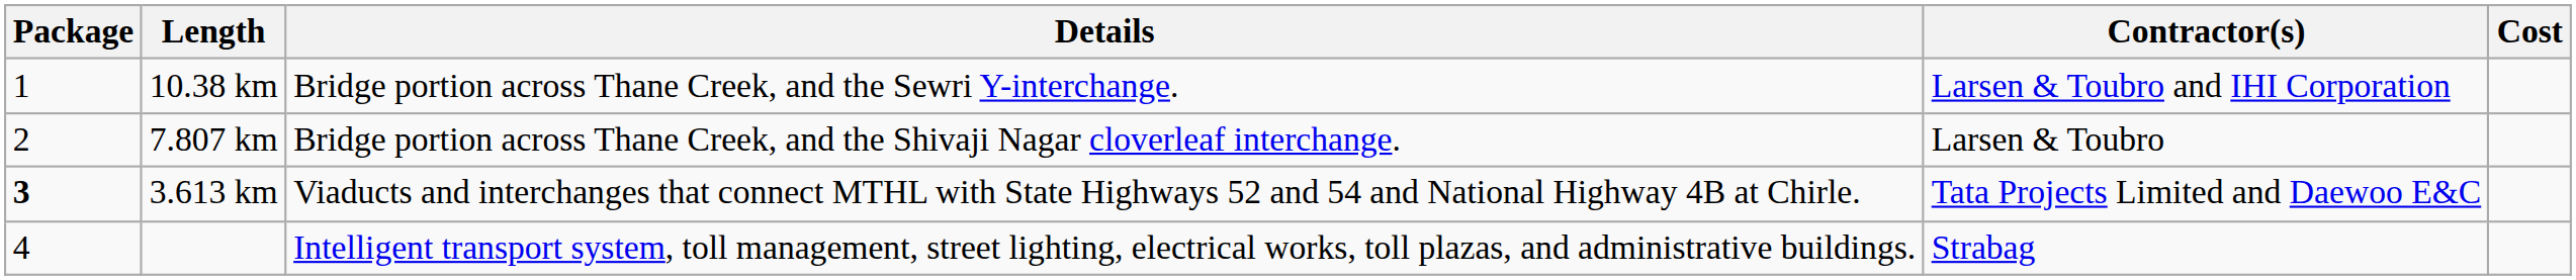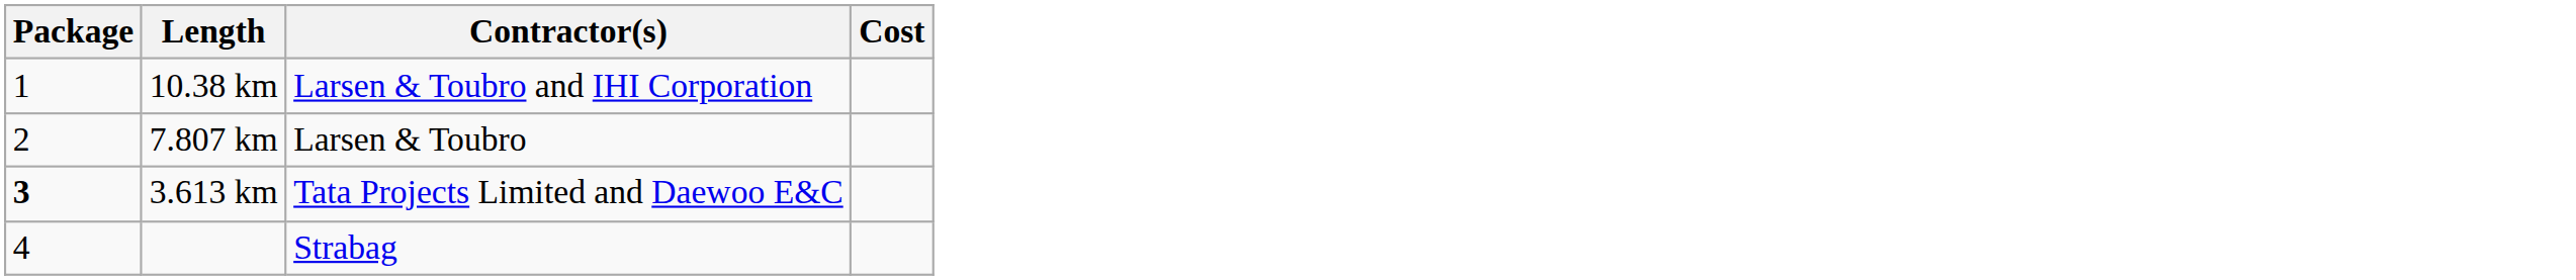 <table class="wikitable">
 <tr>
 <th>Package</th>
 <th>Length</th>
-<th>Details</th>
 <th>Contractor(s)</th>
 <th>Cost</th>
 </tr>
 <tr>
 <td>1</td>
 <td>10.38 km</td>
-<td>Bridge portion across Thane Creek, and the Sewri <a href='#'>Y-interchange</a>.</td>
 <td><a href='#'>Larsen & Toubro</a> and <a href='#'>IHI Corporation</a></td>
 <td></td>
 </tr>
 <tr>
 <td>2</td>
 <td>7.807 km</td>
-<td>Bridge portion across Thane Creek, and the Shivaji Nagar <a href='#'>cloverleaf interchange</a>.</td>
 <td>Larsen & Toubro</td>
 <td></td>
 </tr>
 <tr>
 <td><strong>3</strong></td>
 <td>3.613 km</td>
-<td>Viaducts and interchanges that connect MTHL with State Highways 52 and 54 and National Highway 4B at Chirle.</td>
 <td><a href='#'>Tata Projects</a> Limited and <a href='#'>Daewoo E&C</a></td>
 <td></td>
 </tr>
 <tr>
 <td>4</td>
 <td></td>
-<td><a href='#'>Intelligent transport system</a>, toll management, street lighting, electrical works, toll plazas, and administrative buildings.</td>
 <td><a href='#'>Strabag</a></td>
 <td></td>
 </tr>
 </table>
